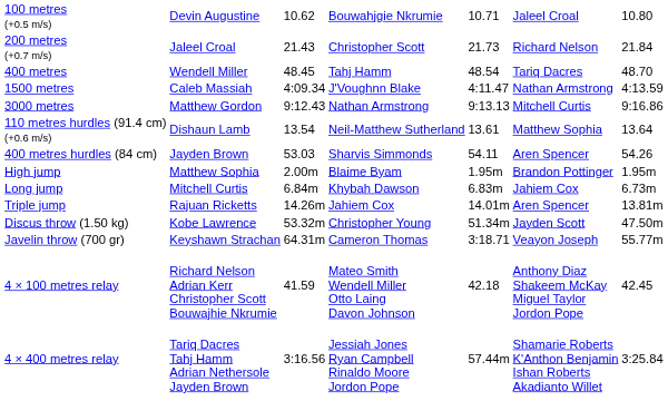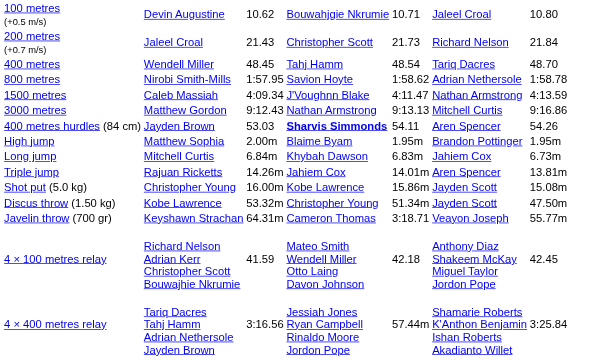 <table>
 <tr>
 <td><a href='#'>100 metres</a> <br> <small>(+0.5 m/s)</small></td>
 <td align=left><a href='#'>Devin Augustine</a> <br> </td>
 <td>10.62</td>
 <td align=left><a href='#'>Bouwahjgie Nkrumie</a> <br> </td>
 <td>10.71</td>
 <td align=left><a href='#'>Jaleel Croal</a> <br> </td>
 <td>10.80</td>
 </tr>
 <tr>
 <td><a href='#'>200 metres</a> <br> <small>(+0.7 m/s)</small></td>
 <td align=left><a href='#'>Jaleel Croal</a> <br> </td>
 <td>21.43</td>
 <td align=left><a href='#'>Christopher Scott</a> <br> </td>
 <td>21.73</td>
 <td align=left><a href='#'>Richard Nelson</a> <br> </td>
 <td>21.84</td>
 </tr>
 <tr>
 <td><a href='#'>400 metres</a></td>
 <td align=left><a href='#'>Wendell Miller</a> <br> </td>
 <td>48.45</td>
 <td align=left><a href='#'>Tahj Hamm</a> <br> </td>
 <td>48.54</td>
 <td align=left><a href='#'>Tariq Dacres</a> <br> </td>
 <td>48.70</td>
 </tr>
 <tr>
+<td><a href='#'>800 metres</a></td>
+<td align=left><a href='#'>Nirobi Smith-Mills</a> <br> </td>
+<td>1:57.95</td>
+<td align=left><a href='#'>Savion Hoyte</a> <br> </td>
+<td>1:58.62</td>
+<td align=left><a href='#'>Adrian Nethersole</a> <br> </td>
+<td>1:58.78</td>
+</tr>
+<tr>
 <td><a href='#'>1500 metres</a></td>
 <td align=left><a href='#'>Caleb Massiah</a> <br> </td>
 <td>4:09.34</td>
 <td align=left><a href='#'>J'Voughnn Blake</a> <br> </td>
 <td>4:11.47</td>
 <td align=left><a href='#'>Nathan Armstrong</a> <br> </td>
 <td>4:13.59</td>
 </tr>
 <tr>
 <td><a href='#'>3000 metres</a></td>
 <td align=left><a href='#'>Matthew Gordon</a> <br> </td>
 <td>9:12.43</td>
 <td align=left><a href='#'>Nathan Armstrong</a> <br> </td>
 <td>9:13.13</td>
 <td align=left><a href='#'>Mitchell Curtis</a> <br> </td>
 <td>9:16.86</td>
 </tr>
 <tr>
-<td><a href='#'>110 metres hurdles</a> (91.4 cm) <br> <small>(+0.6 m/s)</small></td>
-<td align=left><a href='#'>Dishaun Lamb</a> <br> </td>
-<td>13.54</td>
-<td align=left><a href='#'>Neil-Matthew Sutherland</a> <br> </td>
-<td>13.61</td>
-<td align=left><a href='#'>Matthew Sophia</a> <br> </td>
-<td>13.64</td>
-</tr>
-<tr>
 <td><a href='#'>400 metres hurdles</a> (84 cm)</td>
 <td align=left><a href='#'>Jayden Brown</a> <br> </td>
 <td>53.03</td>
-<td align=left><a href='#'>Sharvis Simmonds</a> <br> </td>
+<td align=left><strong><a href='#'>Sharvis Simmonds</a> <br> </strong></td>
 <td>54.11</td>
 <td align=left><a href='#'>Aren Spencer</a> <br> </td>
 <td>54.26</td>
 </tr>
 <tr>
 <td><a href='#'>High jump</a></td>
 <td align=left><a href='#'>Matthew Sophia</a> <br> </td>
 <td>2.00m</td>
 <td align=left><a href='#'>Blaime Byam</a> <br> </td>
 <td>1.95m</td>
 <td align=left><a href='#'>Brandon Pottinger</a> <br> </td>
 <td>1.95m</td>
 </tr>
 <tr>
 <td><a href='#'>Long jump</a></td>
 <td align=left><a href='#'>Mitchell Curtis</a> <br> </td>
 <td>6.84m</td>
 <td align=left><a href='#'>Khybah Dawson</a> <br> </td>
 <td>6.83m</td>
 <td align=left><a href='#'>Jahiem Cox</a> <br> </td>
 <td>6.73m</td>
 </tr>
 <tr>
 <td><a href='#'>Triple jump</a></td>
 <td align=left><a href='#'>Rajuan Ricketts</a> <br> </td>
 <td>14.26m</td>
 <td align=left><a href='#'>Jahiem Cox</a> <br> </td>
 <td>14.01m</td>
 <td align=left><a href='#'>Aren Spencer</a> <br> </td>
 <td>13.81m</td>
+</tr>
+<tr>
+<td><a href='#'>Shot put</a> (5.0 kg)</td>
+<td align=left><a href='#'>Christopher Young</a> <br> </td>
+<td>16.00m</td>
+<td align=left><a href='#'>Kobe Lawrence</a> <br> </td>
+<td>15.86m</td>
+<td align=left><a href='#'>Jayden Scott</a> <br> </td>
+<td>15.08m</td>
 </tr>
 <tr>
 <td><a href='#'>Discus throw</a> (1.50 kg)</td>
 <td align=left><a href='#'>Kobe Lawrence</a> <br> </td>
 <td>53.32m</td>
 <td align=left><a href='#'>Christopher Young</a> <br> </td>
 <td>51.34m</td>
 <td align=left><a href='#'>Jayden Scott</a> <br> </td>
 <td>47.50m</td>
 </tr>
 <tr>
 <td><a href='#'>Javelin throw</a> (700 gr)</td>
 <td align=left><a href='#'>Keyshawn Strachan</a> <br> </td>
 <td>64.31m</td>
 <td align=left><a href='#'>Cameron Thomas</a> <br> </td>
 <td>3:18.71</td>
 <td align=left><a href='#'>Veayon Joseph</a> <br> </td>
 <td>55.77m</td>
 </tr>
 <tr>
 <td><a href='#'>4 × 100 metres relay</a></td>
 <td align=left> <br> <a href='#'>Richard Nelson</a> <br> <a href='#'>Adrian Kerr</a> <br> <a href='#'>Christopher Scott</a> <br> <a href='#'>Bouwajhie Nkrumie</a></td>
 <td>41.59</td>
 <td align=left> <br> <a href='#'>Mateo Smith</a> <br> <a href='#'>Wendell Miller</a> <br> <a href='#'>Otto Laing</a> <br> <a href='#'>Davon Johnson</a></td>
 <td>42.18</td>
 <td align=left> <br> <a href='#'>Anthony Diaz</a> <br> <a href='#'>Shakeem McKay</a> <br> <a href='#'>Miguel Taylor</a> <br> <a href='#'>Jordon Pope</a></td>
 <td>42.45</td>
 </tr>
 <tr>
 <td><a href='#'>4 × 400 metres relay</a></td>
 <td align=left> <br> <a href='#'>Tariq Dacres</a> <br> <a href='#'>Tahj Hamm</a> <br> <a href='#'>Adrian Nethersole</a> <br> <a href='#'>Jayden Brown</a></td>
 <td>3:16.56</td>
 <td align=left> <br> <a href='#'>Jessiah Jones</a> <br> <a href='#'>Ryan Campbell</a> <br> <a href='#'>Rinaldo Moore</a> <br> <a href='#'>Jordon Pope</a></td>
 <td>57.44m</td>
 <td align=left> <br> <a href='#'>Shamarie Roberts</a> <br> <a href='#'>K'Anthon Benjamin</a> <br> <a href='#'>Ishan Roberts</a> <br> <a href='#'>Akadianto Willet</a></td>
 <td>3:25.84</td>
 </tr>
 </table>
